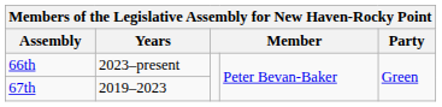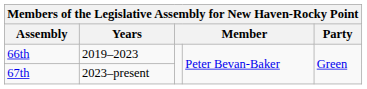 <table class="wikitable" align=centre>
 <tr>
 <th colspan=5>Members of the Legislative Assembly for New Haven-Rocky Point</th>
 </tr>
 <tr>
 <th>Assembly</th>
 <th>Years</th>
 <th colspan="2">Member</th>
 <th>Party</th>
 </tr>
 <tr>
 <td><a href='#'>66th</a></td>
-<td>2023–present</td>
+<td>2019–2023</td>
 <td rowspan=2 ></td>
 <td rowspan=2><a href='#'>Peter Bevan-Baker</a></td>
 <td rowspan=2><a href='#'>Green</a></td>
 </tr>
 <tr>
 <td><a href='#'>67th</a></td>
-<td>2019–2023</td>
+<td>2023–present</td>
 </tr>
 </table>
